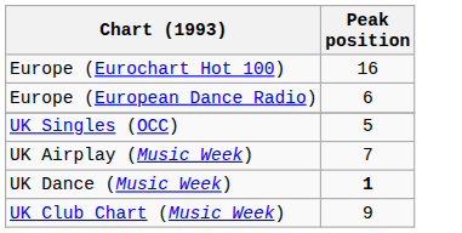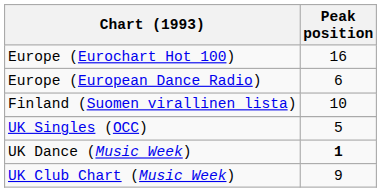 <table class="wikitable sortable">
 <tr>
 <th>Chart (1993)</th>
 <th>Peak<br>position</th>
 </tr>
 <tr>
 <td>Europe (<a href='#'>Eurochart Hot 100</a>)</td>
 <td style="text-align:center;">16</td>
 </tr>
 <tr>
 <td>Europe (<a href='#'>European Dance Radio</a>)</td>
 <td style="text-align:center;">6</td>
 </tr>
 <tr>
+<td>Finland (<a href='#'>Suomen virallinen lista</a>)</td>
+<td style="text-align:center;">10</td>
+</tr>
+<tr>
 </tr>
 <tr>
 <td><a href='#'>UK Singles</a> (<a href='#'>OCC</a>)</td>
 <td style="text-align:center;">5</td>
-</tr>
-<tr>
-<td>UK Airplay (<em><a href='#'>Music Week</a></em>)</td>
-<td style="text-align:center;">7</td>
 </tr>
 <tr>
 <td>UK Dance (<em><a href='#'>Music Week</a></em>)</td>
 <td style="text-align:center;"><strong>1</strong></td>
 </tr>
 <tr>
 <td><a href='#'>UK Club Chart</a> (<em><a href='#'>Music Week</a></em>)</td>
 <td style="text-align:center;">9</td>
 </tr>
 </table>
